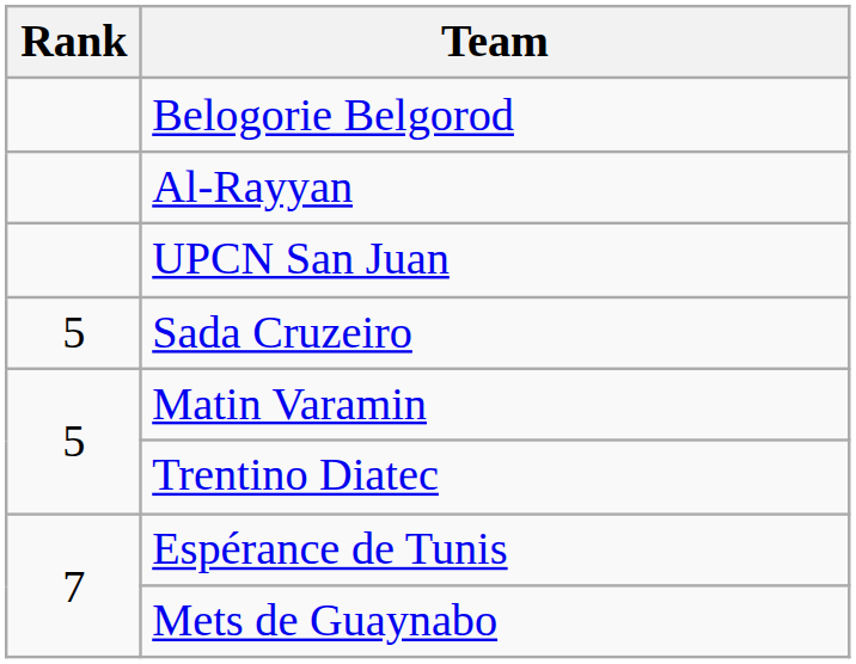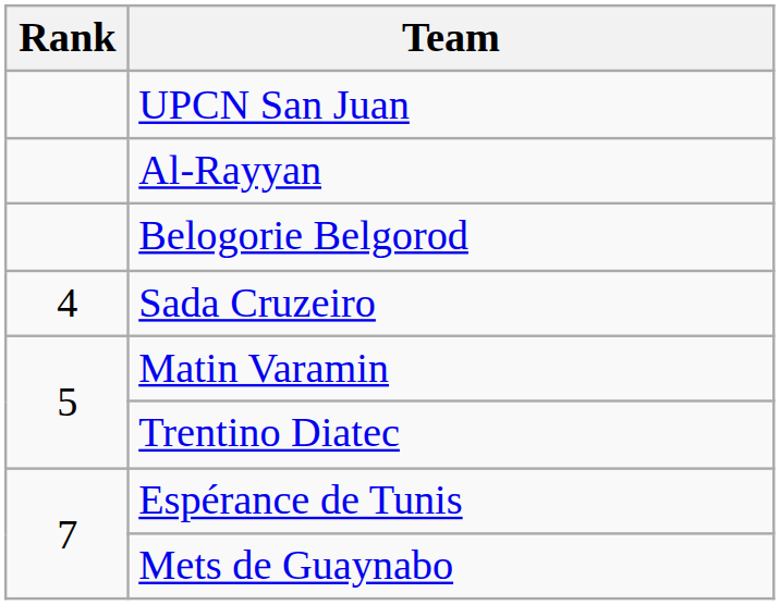 <table class="wikitable" style="text-align:center;">
 <tr>
 <th width=40>Rank</th>
 <th width=240>Team</th>
 </tr>
 <tr>
 <td></td>
-<td style="text-align:left;"> <a href='#'>Belogorie Belgorod</a></td>
+<td style="text-align:left;"> <a href='#'>UPCN San Juan</a></td>
 </tr>
 <tr>
 <td></td>
 <td style="text-align:left;"> <a href='#'>Al-Rayyan</a></td>
 </tr>
 <tr>
 <td></td>
-<td style="text-align:left;"> <a href='#'>UPCN San Juan</a></td>
+<td style="text-align:left;"> <a href='#'>Belogorie Belgorod</a></td>
 </tr>
 <tr>
-<td>5</td>
+<td>4</td>
 <td style="text-align:left;"> <a href='#'>Sada Cruzeiro</a></td>
 </tr>
 <tr>
 <td rowspan=2>5</td>
 <td style="text-align:left;"> <a href='#'>Matin Varamin</a></td>
 </tr>
 <tr>
 <td style="text-align:left;"> <a href='#'>Trentino Diatec</a></td>
 </tr>
 <tr>
 <td rowspan=2>7</td>
 <td style="text-align:left;"> <a href='#'>Espérance de Tunis</a></td>
 </tr>
 <tr>
 <td style="text-align:left;"> <a href='#'>Mets de Guaynabo</a></td>
 </tr>
 </table>
